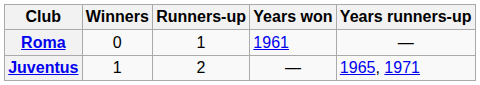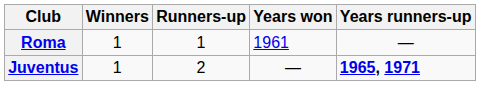 <table class="wikitable plainrowheaders sortable">
 <tr>
 <th scope=col>Club</th>
 <th scope=col>Winners</th>
 <th scope=col>Runners-up</th>
 <th scope=col class="unsortable">Years won</th>
 <th scope=col class="unsortable">Years runners-up</th>
 </tr>
 <tr>
 <th scope=row><a href='#'>Roma</a></th>
-<td align=center>0</td>
+<td align=center>1</td>
 <td align=center>1</td>
 <td><a href='#'>1961</a></td>
 <td align=center>—</td>
 </tr>
 <tr>
 <th scope=row><a href='#'>Juventus</a></th>
 <td align=center>1</td>
 <td align=center>2</td>
 <td align=center>—</td>
-<td><a href='#'>1965</a>, <a href='#'>1971</a></td>
+<td><strong><a href='#'>1965</a>, <a href='#'>1971</a></strong></td>
 </tr>
 <tr>
 </tr>
 </table>
